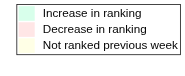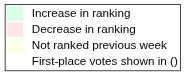 <table style="border:1px solid black; float:right;">
 <tr>
 <td style="background:#D8FFEB; width:20px;"></td>
 <td> </td>
 <td>Increase in ranking</td>
 </tr>
 <tr>
 <td style="background:#FFE6E6; width:20px;"></td>
 <td> </td>
 <td>Decrease in ranking</td>
 </tr>
 <tr>
 <td style="background:#FFFFE6; width:20px;"></td>
 <td> </td>
 <td>Not ranked previous week</td>
 </tr>
+<tr>
+<td> </td>
+<td> </td>
+<td>First-place votes shown in ()</td>
+</tr>
 </table>
